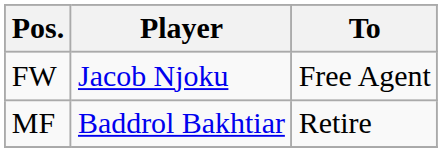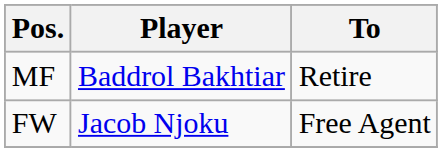 <table class="wikitable">
 <tr>
 <th>Pos.</th>
 <th>Player</th>
 <th>To</th>
 </tr>
 <tr>
+<td>MF</td>
+<td> <a href='#'>Baddrol Bakhtiar</a></td>
+<td>Retire </td>
+</tr>
+<tr>
 <td>FW</td>
 <td> <a href='#'>Jacob Njoku</a></td>
 <td>Free Agent </td>
 </tr>
 <tr>
-<td>MF</td>
-<td> <a href='#'>Baddrol Bakhtiar</a></td>
-<td>Retire </td>
-</tr>
-<tr>
 </tr>
 </table>
